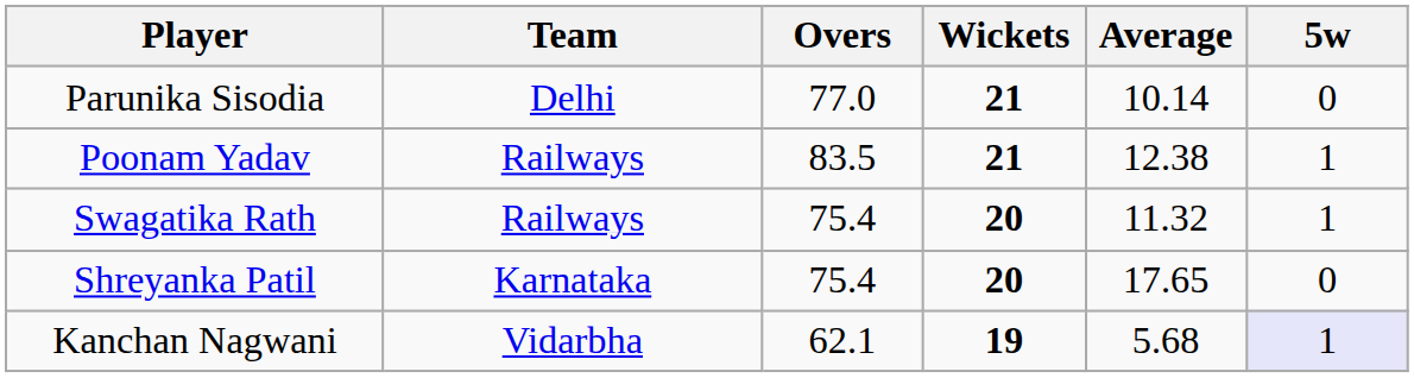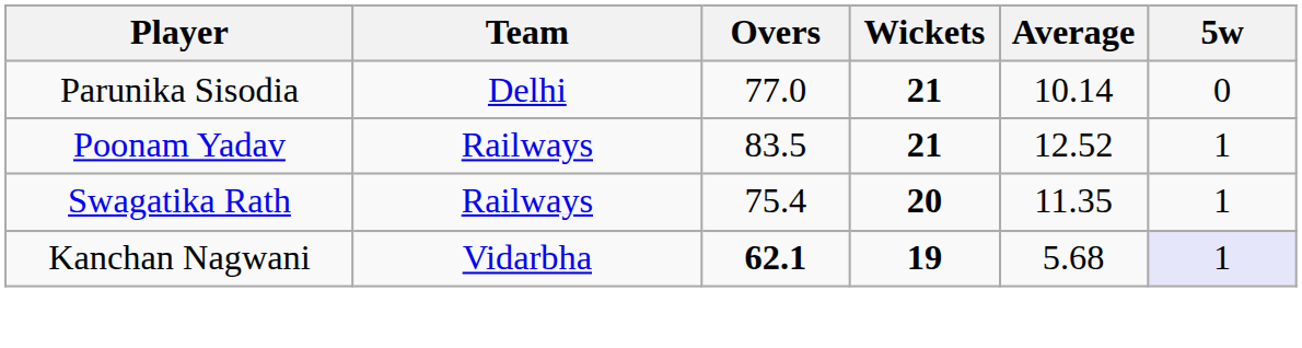 <table class="wikitable" style="text-align:center">
 <tr>
 <th width=150>Player</th>
 <th width=150>Team</th>
 <th width=60>Overs</th>
 <th width=60>Wickets</th>
 <th width=60>Average</th>
 <th width=60>5w</th>
 </tr>
 <tr>
 <td>Parunika Sisodia</td>
 <td><a href='#'>Delhi</a></td>
 <td>77.0</td>
 <td><strong>21</strong></td>
 <td>10.14</td>
 <td>0</td>
 </tr>
 <tr>
 <td><a href='#'>Poonam Yadav</a></td>
 <td><a href='#'>Railways</a></td>
 <td>83.5</td>
 <td><strong>21</strong></td>
-<td>12.38</td>
+<td>12.52</td>
 <td>1</td>
 </tr>
 <tr>
 <td><a href='#'>Swagatika Rath</a></td>
 <td><a href='#'>Railways</a></td>
 <td>75.4</td>
 <td><strong>20</strong></td>
-<td>11.32</td>
+<td>11.35</td>
 <td>1</td>
-</tr>
-<tr>
-<td><a href='#'>Shreyanka Patil</a></td>
-<td><a href='#'>Karnataka</a></td>
-<td>75.4</td>
-<td><strong>20</strong></td>
-<td>17.65</td>
-<td>0</td>
 </tr>
 <tr>
 <td>Kanchan Nagwani</td>
 <td><a href='#'>Vidarbha</a></td>
-<td>62.1</td>
+<td><strong>62.1</strong></td>
 <td><strong>19</strong></td>
 <td>5.68</td>
 <td style="background: lavender;">1</td>
 </tr>
 </table>
